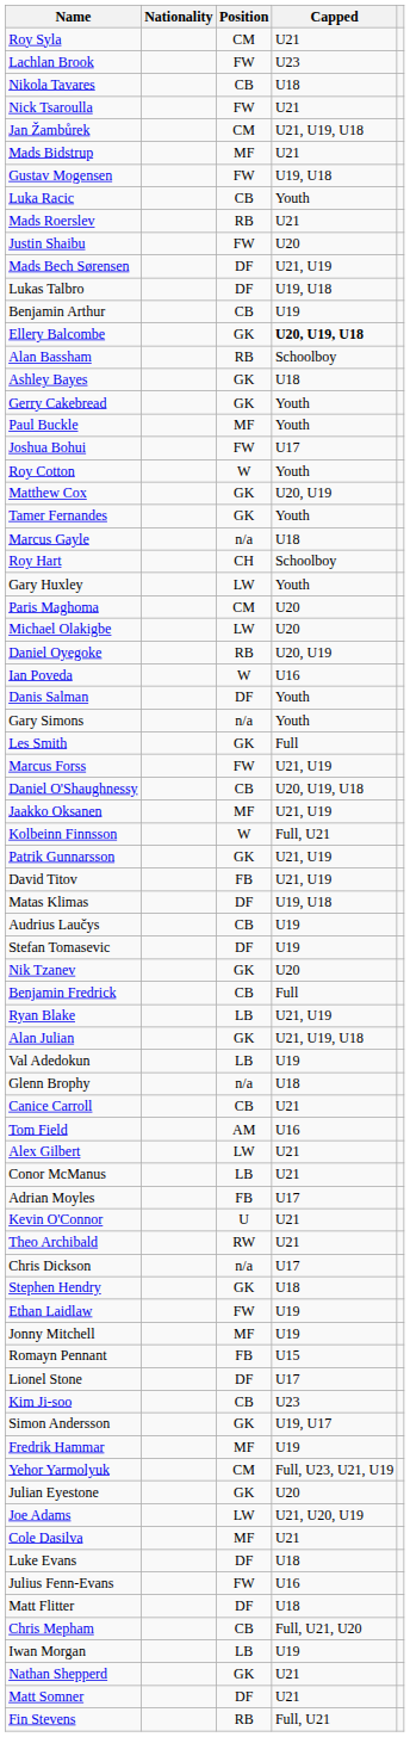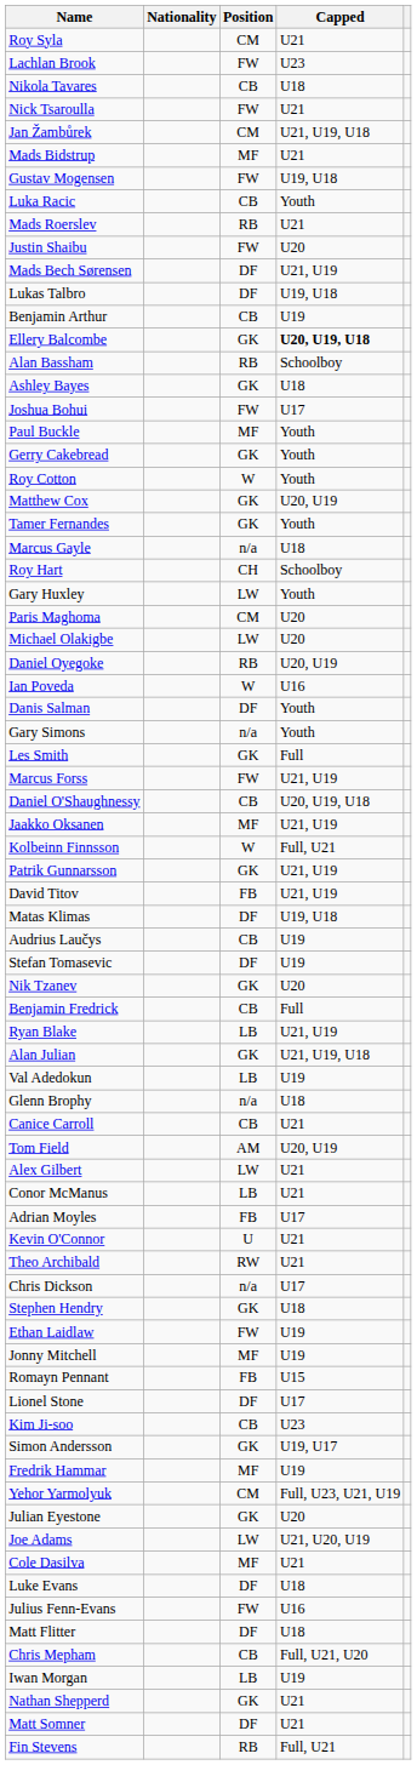 <table class="wikitable plainrowheaders">
 <tr>
 <th scope="col">Name</th>
 <th scope="col">Nationality</th>
 <th scope="col">Position</th>
 <th>Capped</th>
 <th scope="col" class="unsortable"></th>
 </tr>
 <tr>
 <td><a href='#'>Roy Syla</a></td>
 <td></td>
 <td style="text-align:center;">CM</td>
 <td>U21</td>
 <td></td>
 </tr>
 <tr>
 <td><a href='#'>Lachlan Brook</a></td>
 <td></td>
 <td style="text-align:center;">FW</td>
 <td>U23</td>
 <td></td>
 </tr>
 <tr>
 <td><a href='#'>Nikola Tavares</a></td>
 <td></td>
 <td style="text-align:center;">CB</td>
 <td>U18</td>
 <td></td>
 </tr>
 <tr>
 <td><a href='#'>Nick Tsaroulla</a></td>
 <td></td>
 <td style="text-align:center;">FW</td>
 <td>U21</td>
 <td></td>
 </tr>
 <tr>
 <td><a href='#'>Jan Žambůrek</a></td>
 <td></td>
 <td style="text-align:center;">CM</td>
 <td>U21, U19, U18</td>
 <td></td>
 </tr>
 <tr>
 <td><a href='#'>Mads Bidstrup</a></td>
 <td></td>
 <td style="text-align:center;">MF</td>
 <td>U21</td>
 <td></td>
 </tr>
 <tr>
 <td><a href='#'>Gustav Mogensen</a></td>
 <td></td>
 <td style="text-align:center;">FW</td>
 <td>U19, U18</td>
 <td></td>
 </tr>
 <tr>
 <td><a href='#'>Luka Racic</a></td>
 <td></td>
 <td style="text-align:center;">CB</td>
 <td>Youth</td>
 <td></td>
 </tr>
 <tr>
 <td><a href='#'>Mads Roerslev</a></td>
 <td></td>
 <td style="text-align:center;">RB</td>
 <td>U21</td>
 <td></td>
 </tr>
 <tr>
 <td><a href='#'>Justin Shaibu</a></td>
 <td></td>
 <td style="text-align:center;">FW</td>
 <td>U20</td>
 <td></td>
 </tr>
 <tr>
 <td><a href='#'>Mads Bech Sørensen</a></td>
 <td></td>
 <td style="text-align:center;">DF</td>
 <td>U21, U19</td>
 <td></td>
 </tr>
 <tr>
 <td>Lukas Talbro</td>
 <td></td>
 <td style="text-align:center;">DF</td>
 <td>U19, U18</td>
 <td></td>
 </tr>
 <tr>
 <td>Benjamin Arthur</td>
 <td></td>
 <td style="text-align:center;">CB</td>
 <td>U19</td>
 <td></td>
 </tr>
 <tr>
 <td><a href='#'>Ellery Balcombe</a></td>
 <td></td>
 <td style="text-align:center;">GK</td>
 <td><strong>U20, U19, U18</strong></td>
 <td></td>
 </tr>
 <tr>
 <td><a href='#'>Alan Bassham</a></td>
 <td></td>
 <td style="text-align:center;">RB</td>
 <td>Schoolboy</td>
 <td></td>
 </tr>
 <tr>
 <td><a href='#'>Ashley Bayes</a></td>
 <td></td>
 <td style="text-align:center;">GK</td>
 <td>U18</td>
 <td></td>
 </tr>
 <tr>
-<td><a href='#'>Gerry Cakebread</a></td>
+<td><a href='#'>Joshua Bohui</a></td>
 <td></td>
-<td style="text-align:center;">GK</td>
-<td>Youth</td>
+<td style="text-align:center;">FW</td>
+<td>U17</td>
 <td></td>
 </tr>
 <tr>
 <td><a href='#'>Paul Buckle</a></td>
 <td></td>
 <td style="text-align:center;">MF</td>
 <td>Youth</td>
 <td></td>
 </tr>
 <tr>
-<td><a href='#'>Joshua Bohui</a></td>
+<td><a href='#'>Gerry Cakebread</a></td>
 <td></td>
-<td style="text-align:center;">FW</td>
-<td>U17</td>
+<td style="text-align:center;">GK</td>
+<td>Youth</td>
 <td></td>
 </tr>
 <tr>
 <td><a href='#'>Roy Cotton</a></td>
 <td></td>
 <td style="text-align:center;">W</td>
 <td>Youth</td>
 <td></td>
 </tr>
 <tr>
 <td><a href='#'>Matthew Cox</a></td>
 <td></td>
 <td style="text-align:center;">GK</td>
 <td>U20, U19</td>
 <td></td>
 </tr>
 <tr>
 <td><a href='#'>Tamer Fernandes</a></td>
 <td></td>
 <td style="text-align:center;">GK</td>
 <td>Youth</td>
 <td></td>
 </tr>
 <tr>
 <td><a href='#'>Marcus Gayle</a></td>
 <td></td>
 <td style="text-align:center;">n/a</td>
 <td>U18</td>
 <td></td>
 </tr>
 <tr>
 <td><a href='#'>Roy Hart</a></td>
 <td></td>
 <td style="text-align:center;">CH</td>
 <td>Schoolboy</td>
 <td></td>
 </tr>
 <tr>
 <td>Gary Huxley</td>
 <td></td>
 <td style="text-align:center;">LW</td>
 <td>Youth</td>
 <td></td>
 </tr>
 <tr>
 <td><a href='#'>Paris Maghoma</a></td>
 <td></td>
 <td style="text-align:center;">CM</td>
 <td>U20</td>
 <td></td>
 </tr>
 <tr>
 <td><a href='#'>Michael Olakigbe</a></td>
 <td></td>
 <td style="text-align:center;">LW</td>
 <td>U20</td>
 <td></td>
 </tr>
 <tr>
 <td><a href='#'>Daniel Oyegoke</a></td>
 <td></td>
 <td style="text-align:center;">RB</td>
 <td>U20, U19</td>
 <td></td>
 </tr>
 <tr>
 <td><a href='#'>Ian Poveda</a></td>
 <td></td>
 <td style="text-align:center;">W</td>
 <td>U16</td>
 <td></td>
 </tr>
 <tr>
 <td><a href='#'>Danis Salman</a></td>
 <td></td>
 <td style="text-align:center;">DF</td>
 <td>Youth</td>
 <td></td>
 </tr>
 <tr>
 <td>Gary Simons</td>
 <td></td>
 <td style="text-align:center;">n/a</td>
 <td>Youth</td>
 <td></td>
 </tr>
 <tr>
 <td><a href='#'>Les Smith</a></td>
 <td></td>
 <td style="text-align:center;">GK</td>
 <td>Full</td>
 <td style="text-align:center;"></td>
 </tr>
 <tr>
 <td><a href='#'>Marcus Forss</a></td>
 <td></td>
 <td style="text-align:center;">FW</td>
 <td>U21, U19</td>
 <td></td>
 </tr>
 <tr>
 <td><a href='#'>Daniel O'Shaughnessy</a></td>
 <td></td>
 <td style="text-align:center;">CB</td>
 <td>U20, U19, U18</td>
 <td></td>
 </tr>
 <tr>
 <td><a href='#'>Jaakko Oksanen</a></td>
 <td></td>
 <td style="text-align:center;">MF</td>
 <td>U21, U19</td>
 <td></td>
 </tr>
 <tr>
 <td><a href='#'>Kolbeinn Finnsson</a></td>
 <td></td>
 <td style="text-align:center;">W</td>
 <td>Full, U21</td>
 <td></td>
 </tr>
 <tr>
 <td><a href='#'>Patrik Gunnarsson</a></td>
 <td></td>
 <td style="text-align:center;">GK</td>
 <td>U21, U19</td>
 <td></td>
 </tr>
 <tr>
 <td>David Titov</td>
 <td></td>
 <td style="text-align:center;">FB</td>
 <td>U21, U19</td>
 <td></td>
 </tr>
 <tr>
 <td>Matas Klimas</td>
 <td></td>
 <td style="text-align:center;">DF</td>
 <td>U19, U18</td>
 <td></td>
 </tr>
 <tr>
 <td>Audrius Laučys</td>
 <td></td>
 <td style="text-align:center;">CB</td>
 <td>U19</td>
 <td></td>
 </tr>
 <tr>
 <td>Stefan Tomasevic</td>
 <td></td>
 <td style="text-align:center;">DF</td>
 <td>U19</td>
 <td></td>
 </tr>
 <tr>
 <td><a href='#'>Nik Tzanev</a></td>
 <td></td>
 <td style="text-align:center;">GK</td>
 <td>U20</td>
 <td></td>
 </tr>
 <tr>
 <td><a href='#'>Benjamin Fredrick</a></td>
 <td></td>
 <td style="text-align: center;">CB</td>
 <td>Full</td>
 <td></td>
 </tr>
 <tr>
 <td><a href='#'>Ryan Blake</a></td>
 <td></td>
 <td style="text-align:center;">LB</td>
 <td>U21, U19</td>
 <td></td>
 </tr>
 <tr>
 <td><a href='#'>Alan Julian</a></td>
 <td></td>
 <td style="text-align:center;">GK</td>
 <td>U21, U19, U18</td>
 <td></td>
 </tr>
 <tr>
 <td>Val Adedokun</td>
 <td></td>
 <td style="text-align:center;">LB</td>
 <td>U19</td>
 <td></td>
 </tr>
 <tr>
 <td>Glenn Brophy</td>
 <td></td>
 <td style="text-align:center;">n/a</td>
 <td>U18</td>
 <td></td>
 </tr>
 <tr>
 <td><a href='#'>Canice Carroll</a></td>
 <td></td>
 <td style="text-align:center;">CB</td>
 <td>U21</td>
 <td></td>
 </tr>
 <tr>
 <td><a href='#'>Tom Field</a></td>
 <td></td>
 <td style="text-align:center;">AM</td>
-<td>U16</td>
+<td>U20, U19</td>
 <td></td>
 </tr>
 <tr>
 <td><a href='#'>Alex Gilbert</a></td>
 <td></td>
 <td style="text-align:center;">LW</td>
 <td>U21</td>
 <td></td>
 </tr>
 <tr>
 <td>Conor McManus</td>
 <td></td>
 <td style="text-align:center;">LB</td>
 <td>U21</td>
 <td></td>
 </tr>
 <tr>
 <td>Adrian Moyles</td>
 <td></td>
 <td style="text-align:center;">FB</td>
 <td>U17</td>
 <td></td>
 </tr>
 <tr>
 <td><a href='#'>Kevin O'Connor</a></td>
 <td></td>
 <td style="text-align:center;">U</td>
 <td>U21</td>
 <td></td>
 </tr>
 <tr>
 <td><a href='#'>Theo Archibald</a></td>
 <td></td>
 <td style="text-align:center;">RW</td>
 <td>U21</td>
 <td></td>
 </tr>
 <tr>
 <td>Chris Dickson</td>
 <td></td>
 <td style="text-align:center;">n/a</td>
 <td>U17</td>
 <td></td>
 </tr>
 <tr>
 <td><a href='#'>Stephen Hendry</a></td>
 <td></td>
 <td style="text-align:center;">GK</td>
 <td>U18</td>
 <td></td>
 </tr>
 <tr>
 <td><a href='#'>Ethan Laidlaw</a></td>
 <td></td>
 <td style="text-align:center;">FW</td>
 <td>U19</td>
 <td></td>
 </tr>
 <tr>
 <td>Jonny Mitchell</td>
 <td></td>
 <td style="text-align:center;">MF</td>
 <td>U19</td>
 <td></td>
 </tr>
 <tr>
 <td>Romayn Pennant</td>
 <td></td>
 <td style="text-align:center;">FB</td>
 <td>U15</td>
 <td></td>
 </tr>
 <tr>
 <td>Lionel Stone</td>
 <td></td>
 <td style="text-align:center;">DF</td>
 <td>U17</td>
 <td></td>
 </tr>
 <tr>
 <td><a href='#'>Kim Ji-soo</a></td>
 <td></td>
 <td style="text-align:center;">CB</td>
 <td>U23</td>
 <td></td>
 </tr>
 <tr>
 <td>Simon Andersson</td>
 <td></td>
 <td style="text-align:center;">GK</td>
 <td>U19, U17</td>
 <td></td>
 </tr>
 <tr>
 <td><a href='#'>Fredrik Hammar</a></td>
 <td></td>
 <td style="text-align:center;">MF</td>
 <td>U19</td>
 <td></td>
 </tr>
 <tr>
 <td><a href='#'>Yehor Yarmolyuk</a></td>
 <td></td>
 <td style="text-align:center;">CM</td>
 <td>Full, U23, U21, U19</td>
 <td></td>
 </tr>
 <tr>
 <td>Julian Eyestone</td>
 <td></td>
 <td style="text-align:center;">GK</td>
 <td>U20</td>
 <td></td>
 </tr>
 <tr>
 <td><a href='#'>Joe Adams</a></td>
 <td></td>
 <td style="text-align:center;">LW</td>
 <td>U21, U20, U19</td>
 <td></td>
 </tr>
 <tr>
 <td><a href='#'>Cole Dasilva</a></td>
 <td></td>
 <td style="text-align:center;">MF</td>
 <td>U21</td>
 <td></td>
 </tr>
 <tr>
 <td>Luke Evans</td>
 <td></td>
 <td style="text-align:center;">DF</td>
 <td>U18</td>
 <td></td>
 </tr>
 <tr>
 <td>Julius Fenn-Evans</td>
 <td></td>
 <td style="text-align:center;">FW</td>
 <td>U16</td>
 <td></td>
 </tr>
 <tr>
 <td>Matt Flitter</td>
 <td></td>
 <td style="text-align:center;">DF</td>
 <td>U18</td>
 <td></td>
 </tr>
 <tr>
 <td><a href='#'>Chris Mepham</a></td>
 <td></td>
 <td style="text-align:center;">CB</td>
 <td>Full, U21, U20</td>
 <td></td>
 </tr>
 <tr>
 <td>Iwan Morgan</td>
 <td></td>
 <td style="text-align:center;">LB</td>
 <td>U19</td>
 <td></td>
 </tr>
 <tr>
 <td><a href='#'>Nathan Shepperd</a></td>
 <td></td>
 <td style="text-align:center;">GK</td>
 <td>U21</td>
 <td></td>
 </tr>
 <tr>
 <td><a href='#'>Matt Somner</a></td>
 <td></td>
 <td style="text-align:center;">DF</td>
 <td>U21</td>
 <td></td>
 </tr>
 <tr>
 <td><a href='#'>Fin Stevens</a></td>
 <td></td>
 <td style="text-align:center;">RB</td>
 <td>Full, U21</td>
 <td></td>
 </tr>
 </table>
